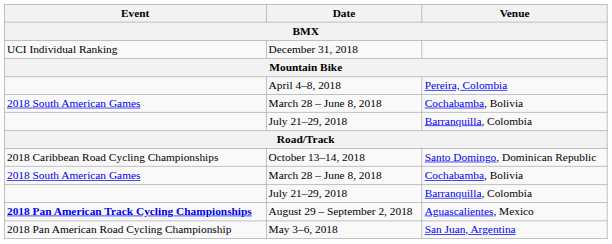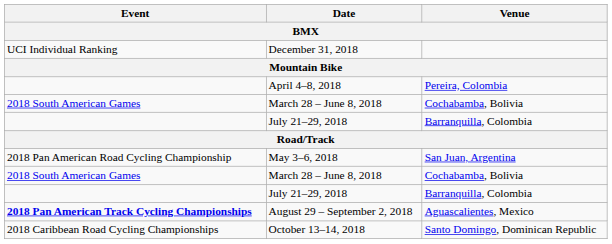 <table class="wikitable" style="width:850px;">
 <tr>
 <th>Event</th>
 <th>Date</th>
 <th>Venue</th>
 </tr>
 <tr>
 <th colspan=3>BMX</th>
 </tr>
 <tr>
 <td>UCI Individual Ranking</td>
 <td>December 31, 2018</td>
 <td></td>
 </tr>
 <tr>
 <th colspan=3>Mountain Bike</th>
 </tr>
 <tr>
 <td></td>
 <td>April 4–8, 2018</td>
 <td> <a href='#'>Pereira, Colombia</a></td>
 </tr>
 <tr>
 <td><a href='#'>2018 South American Games</a></td>
 <td>March 28 – June 8, 2018</td>
 <td> <a href='#'>Cochabamba</a>, Bolivia</td>
 </tr>
 <tr>
 <td></td>
 <td>July 21–29, 2018</td>
 <td> <a href='#'>Barranquilla</a>, Colombia</td>
 </tr>
 <tr>
 <th colspan=3>Road/Track</th>
 </tr>
 <tr>
-<td>2018 Caribbean Road Cycling Championships</td>
-<td>October 13–14, 2018</td>
-<td> <a href='#'>Santo Domingo</a>, Dominican Republic</td>
+<td>2018 Pan American Road Cycling Championship</td>
+<td>May 3–6, 2018</td>
+<td> <a href='#'>San Juan, Argentina</a></td>
 </tr>
 <tr>
 <td><a href='#'>2018 South American Games</a></td>
 <td>March 28 – June 8, 2018</td>
 <td> <a href='#'>Cochabamba</a>, Bolivia</td>
 </tr>
 <tr>
 <td></td>
 <td>July 21–29, 2018</td>
 <td> <a href='#'>Barranquilla</a>, Colombia</td>
 </tr>
 <tr>
 <td><strong><a href='#'>2018 Pan American Track Cycling Championships</a></strong></td>
 <td>August 29 – September 2, 2018</td>
 <td> <a href='#'>Aguascalientes</a>, Mexico</td>
 </tr>
 <tr>
-<td>2018 Pan American Road Cycling Championship</td>
-<td>May 3–6, 2018</td>
-<td> <a href='#'>San Juan, Argentina</a></td>
+<td>2018 Caribbean Road Cycling Championships</td>
+<td>October 13–14, 2018</td>
+<td> <a href='#'>Santo Domingo</a>, Dominican Republic</td>
 </tr>
 </table>
